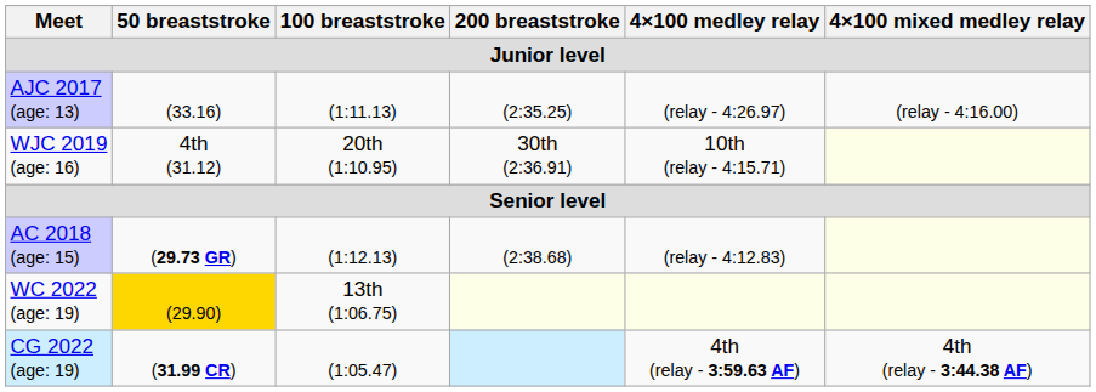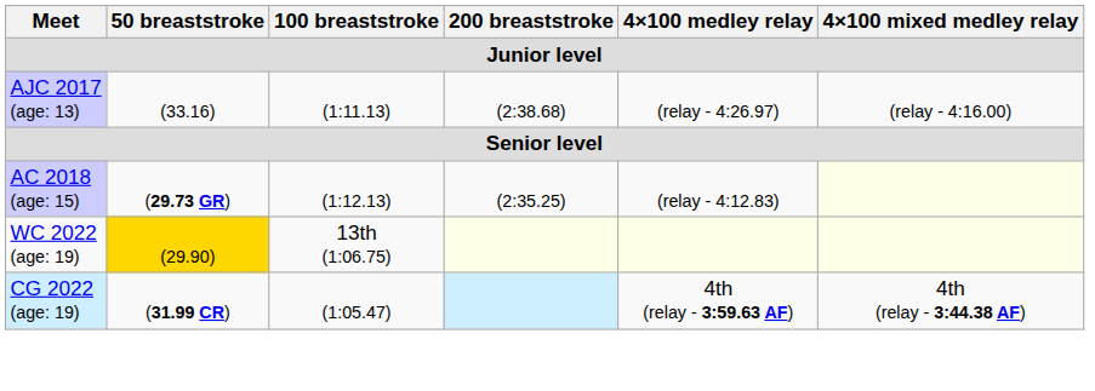 <table class="sortable wikitable">
 <tr>
 <th>Meet</th>
 <th class="unsortable">50 breaststroke</th>
 <th class="unsortable">100 breaststroke</th>
 <th class="unsortable">200 breaststroke</th>
 <th class="unsortable">4×100 medley relay</th>
 <th class="unsortable">4×100 mixed medley relay</th>
 </tr>
 <tr bgcolor="#DDDDDD">
 <td colspan="6" align="center"><strong>Junior level</strong></td>
 </tr>
 <tr>
 <td style="background:#ccccff"><a href='#'>AJC 2017</a><br><small>(age: 13)</small></td>
 <td align="center"><br><small>(33.16)</small></td>
 <td align="center"><br><small>(1:11.13)</small></td>
-<td align="center"><br><small>(2:35.25)</small></td>
+<td align="center"><br><small>(2:38.68)</small></td>
 <td align="center"><br><small>(relay - 4:26.97)</small></td>
 <td align="center"><br><small>(relay - 4:16.00)</small></td>
-</tr>
-<tr>
-<td><a href='#'>WJC 2019</a><br><small>(age: 16)</small></td>
-<td align="center">4th<br><small>(31.12)</small></td>
-<td align="center">20th<br><small>(1:10.95)</small></td>
-<td align="center">30th<br><small>(2:36.91)</small></td>
-<td align="center">10th<br><small>(relay - 4:15.71)</small></td>
-<td style="background:#fdffe7"></td>
 </tr>
 <tr bgcolor="#DDDDDD">
 <td colspan="6" align="center"><strong>Senior level</strong></td>
 </tr>
 <tr>
 <td style="background:#ccccff"><a href='#'>AC 2018</a><br><small>(age: 15)</small></td>
 <td align="center"><br><small>(<strong>29.73 <a href='#'>GR</a></strong>)</small></td>
 <td align="center"><br><small>(1:12.13)</small></td>
-<td align="center"><br><small>(2:38.68)</small></td>
+<td align="center"><br><small>(2:35.25)</small></td>
 <td align="center"><br><small>(relay - 4:12.83)</small></td>
 <td style="background:#fdffe7"></td>
 </tr>
 <tr>
 <td><a href='#'>WC 2022</a><br><small>(age: 19)</small></td>
 <td align="center" style="background: gold;"><br><small>(29.90)</small></td>
 <td align="center">13th<br><small>(1:06.75)</small></td>
 <td style="background:#fdffe7"></td>
 <td style="background:#fdffe7"></td>
 <td style="background:#fdffe7"></td>
 </tr>
 <tr>
 <td style="background:#cceeff"><a href='#'>CG 2022</a><br><small>(age: 19)</small></td>
 <td align="center"><br><small>(<strong>31.99 <a href='#'>CR</a></strong>)</small></td>
 <td align="center"><br><small>(1:05.47)</small></td>
 <td style="background:#cceeff"></td>
 <td align="center">4th<br><small>(relay - <strong>3:59.63 <a href='#'>AF</a></strong>)</small></td>
 <td align="center">4th<br><small>(relay - <strong>3:44.38 <a href='#'>AF</a></strong>)</small></td>
 </tr>
 </table>
